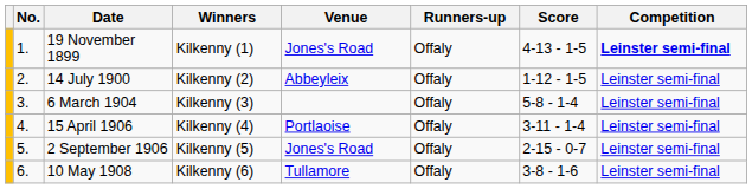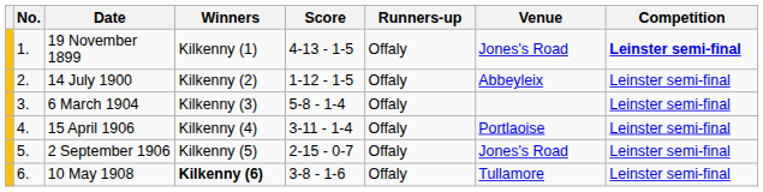 <table class="wikitable" style="font-size:90%">
 <tr>
 <th width=1></th>
 <th width=5>No.</th>
 <th width=120>Date</th>
 <th width=100>Winners</th>
+<th width=70>Score</th>
+<th width=100>Runners-up</th>
 <th width=120>Venue</th>
-<th width=100>Runners-up</th>
-<th width=70>Score</th>
 <th width=140>Competition</th>
 </tr>
 <tr>
 <td style="background-color:#FFC000"></td>
 <td>1.</td>
 <td>19 November 1899</td>
 <td>Kilkenny (1)</td>
+<td>4-13 - 1-5</td>
+<td>Offaly</td>
 <td><a href='#'>Jones's Road</a></td>
-<td>Offaly</td>
-<td>4-13 - 1-5</td>
 <td><strong><a href='#'>Leinster semi-final</a></strong></td>
 </tr>
 <tr>
 <td style="background-color:#FFC000"></td>
 <td>2.</td>
 <td>14 July 1900</td>
 <td>Kilkenny (2)</td>
+<td>1-12 - 1-5</td>
+<td>Offaly</td>
 <td><a href='#'>Abbeyleix</a></td>
-<td>Offaly</td>
-<td>1-12 - 1-5</td>
 <td><a href='#'>Leinster semi-final</a></td>
 </tr>
 <tr>
 <td style="background-color:#FFC000"></td>
 <td>3.</td>
 <td>6 March 1904</td>
 <td>Kilkenny (3)</td>
+<td>5-8 - 1-4</td>
+<td>Offaly</td>
 <td></td>
-<td>Offaly</td>
-<td>5-8 - 1-4</td>
 <td><a href='#'>Leinster semi-final</a></td>
 </tr>
 <tr>
 <td style="background-color:#FFC000"></td>
 <td>4.</td>
 <td>15 April 1906</td>
 <td>Kilkenny (4)</td>
+<td>3-11 - 1-4</td>
+<td>Offaly</td>
 <td><a href='#'>Portlaoise</a></td>
-<td>Offaly</td>
-<td>3-11 - 1-4</td>
 <td><a href='#'>Leinster semi-final</a></td>
 </tr>
 <tr>
 <td style="background-color:#FFC000"></td>
 <td>5.</td>
 <td>2 September 1906</td>
 <td>Kilkenny (5)</td>
+<td>2-15 - 0-7</td>
+<td>Offaly</td>
 <td><a href='#'>Jones's Road</a></td>
-<td>Offaly</td>
-<td>2-15 - 0-7</td>
 <td><a href='#'>Leinster semi-final</a></td>
 </tr>
 <tr>
 <td style="background-color:#FFC000"></td>
 <td>6.</td>
 <td>10 May 1908</td>
-<td>Kilkenny (6)</td>
+<td><strong>Kilkenny (6)</strong></td>
+<td>3-8 - 1-6</td>
+<td>Offaly</td>
 <td><a href='#'>Tullamore</a></td>
-<td>Offaly</td>
-<td>3-8 - 1-6</td>
 <td><a href='#'>Leinster semi-final</a></td>
 </tr>
 </table>
